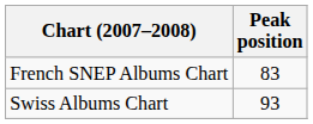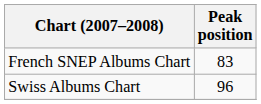 <table class="wikitable sortable">
 <tr>
 <th>Chart (2007–2008)</th>
 <th>Peak<br>position</th>
 </tr>
 <tr>
 <td>French SNEP Albums Chart</td>
 <td align="center">83</td>
 </tr>
 <tr>
 <td>Swiss Albums Chart</td>
-<td align="center">93</td>
+<td align="center">96</td>
 </tr>
 <tr>
 </tr>
 </table>
